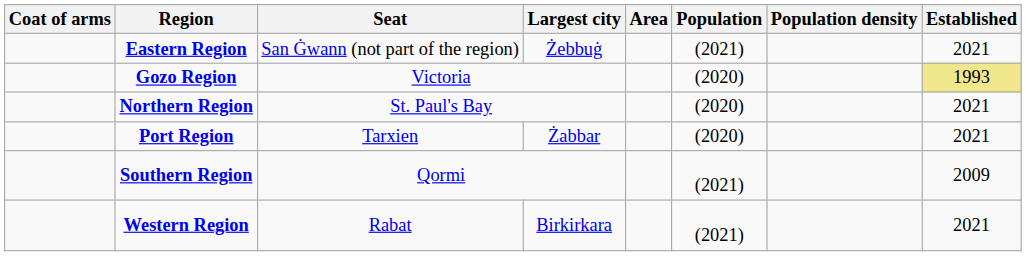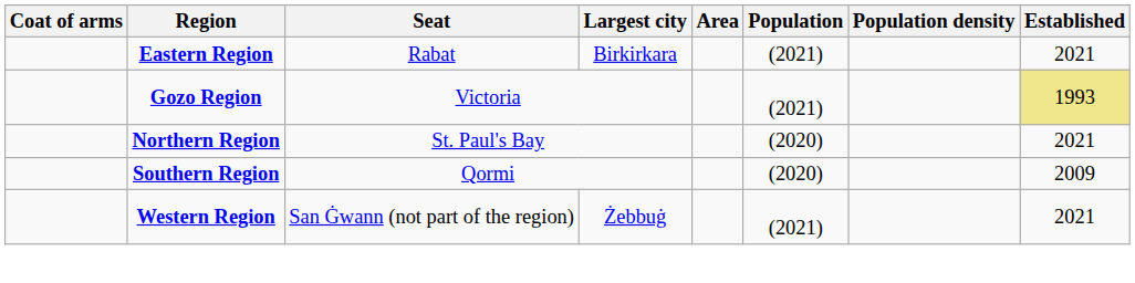 <table class="wikitable plainrowheaders sortable" style="text-align: center;">
 <tr>
 <th scope="col" class="unsortable">Coat of arms</th>
 <th scope="col">Region</th>
 <th scope="col">Seat</th>
 <th scope="col">Largest city</th>
 <th scope="col">Area</th>
 <th scope="col">Population</th>
 <th scope="col">Population density</th>
 <th scope="col">Established</th>
 </tr>
 <tr>
 <th scope="row" style="background-color:transparent"></th>
 <td><strong><a href='#'>Eastern Region</a></strong></td>
-<td><a href='#'>San Ġwann</a> (not part of the region)</td>
-<td><a href='#'>Żebbuġ</a></td>
+<td><a href='#'>Rabat</a></td>
+<td><a href='#'>Birkirkara</a></td>
 <td></td>
 <td> (2021)</td>
 <td></td>
 <td>2021</td>
 </tr>
 <tr>
 <th scope="row" style="background-color:transparent"></th>
 <td><strong><a href='#'>Gozo Region</a></strong></td>
 <td colspan="2"><a href='#'>Victoria</a></td>
 <td></td>
-<td> (2020)</td>
+<td><br>(2021)</td>
 <td></td>
 <td style="background: khaki;">1993</td>
 </tr>
 <tr>
 <th scope="row" style="background-color:transparent"></th>
 <td><strong><a href='#'>Northern Region</a></strong></td>
 <td colspan="2"><a href='#'>St. Paul's Bay</a></td>
 <td></td>
 <td> (2020)</td>
 <td></td>
 <td>2021</td>
 </tr>
 <tr>
-<td></td>
-<td><a href='#'><strong>Port Region</strong></a></td>
-<td><a href='#'>Tarxien</a></td>
-<td><a href='#'>Żabbar</a></td>
-<td></td>
-<td> (2020)</td>
-<td></td>
-<td>2021</td>
-</tr>
-<tr>
 <th scope="row" style="background-color:transparent"></th>
 <td><strong><a href='#'>Southern Region</a></strong></td>
 <td colspan="2"><a href='#'>Qormi</a></td>
 <td></td>
-<td><br>(2021)</td>
+<td> (2020)</td>
 <td></td>
 <td>2009</td>
 </tr>
 <tr>
 <td></td>
 <td><strong><a href='#'>Western Region</a></strong></td>
-<td><a href='#'>Rabat</a></td>
-<td><a href='#'>Birkirkara</a></td>
+<td><a href='#'>San Ġwann</a> (not part of the region)</td>
+<td><a href='#'>Żebbuġ</a></td>
 <td></td>
 <td><br>(2021)</td>
 <td></td>
 <td>2021</td>
 </tr>
 </table>
